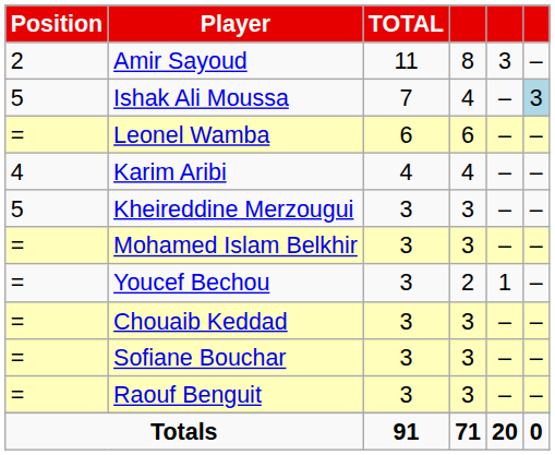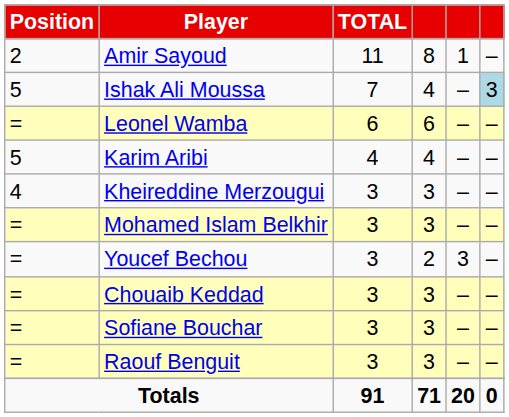 <table border="0" class="wikitable" style="text-align:center;font-size:95%">
 <tr>
 <th scope=col style="color:#FFFFFF; background:#E60000;">Position</th>
 <th scope=col style="color:#FFFFFF; background:#E60000;">Player</th>
 <th scope=col style="color:#FFFFFF; background:#E60000;">TOTAL</th>
 <th scope=col style="color:#FFFFFF; background:#E60000;" width=10><a href='#'></a></th>
 <th scope=col style="color:#FFFFFF; background:#E60000;" width=10><a href='#'></a></th>
 <th scope=col style="color:#FFFFFF; background:#E60000;" width=10><a href='#'></a></th>
 </tr>
 <tr>
 <td align=left>2</td>
 <td align=left> <a href='#'>Amir Sayoud</a></td>
 <td align=center>11</td>
 <td>8</td>
-<td>3</td>
+<td>1</td>
 <td>–</td>
 </tr>
 <tr>
 <td align=left>5</td>
 <td align=left> <a href='#'>Ishak Ali Moussa</a></td>
 <td align=center>7</td>
 <td>4</td>
 <td>–</td>
 <td style="background: lightblue;">3</td>
 </tr>
 <tr style="background:#ffb">
 <td align=left>=</td>
 <td align=left> <a href='#'>Leonel Wamba</a></td>
 <td align=center>6</td>
 <td>6</td>
 <td>–</td>
 <td>–</td>
 </tr>
 <tr>
-<td align=left>4</td>
+<td align=left>5</td>
 <td align=left> <a href='#'>Karim Aribi</a></td>
 <td align=center>4</td>
 <td>4</td>
 <td>–</td>
 <td>–</td>
 </tr>
 <tr>
-<td align=left>5</td>
+<td align=left>4</td>
 <td align=left> <a href='#'>Kheireddine Merzougui</a></td>
 <td align=center>3</td>
 <td>3</td>
 <td>–</td>
 <td>–</td>
 </tr>
 <tr style="background:#ffb">
 <td align=left>=</td>
 <td align=left> <a href='#'>Mohamed Islam Belkhir</a></td>
 <td align=center>3</td>
 <td>3</td>
 <td>–</td>
 <td>–</td>
 </tr>
 <tr>
 <td align=left>=</td>
 <td align=left> <a href='#'>Youcef Bechou</a></td>
 <td align=center>3</td>
 <td>2</td>
-<td>1</td>
+<td>3</td>
 <td>–</td>
 </tr>
 <tr style="background:#ffb">
 <td align=left>=</td>
 <td align=left> <a href='#'>Chouaib Keddad</a></td>
 <td align=center>3</td>
 <td>3</td>
 <td>–</td>
 <td>–</td>
 </tr>
 <tr style="background:#ffb">
 <td align=left>=</td>
 <td align=left> <a href='#'>Sofiane Bouchar</a></td>
 <td align=center>3</td>
 <td>3</td>
 <td>–</td>
 <td>–</td>
 </tr>
 <tr style="background:#ffb">
 <td align=left>=</td>
 <td align=left> <a href='#'>Raouf Benguit</a></td>
 <td align=center>3</td>
 <td>3</td>
 <td>–</td>
 <td>–</td>
 </tr>
 <tr>
 </tr>
 <tr class="sortbottom">
 <td colspan="2"><strong>Totals</strong></td>
 <td align=center><strong>91</strong></td>
 <td><strong>71</strong></td>
 <td><strong>20</strong></td>
 <td><strong>0</strong></td>
 </tr>
 </table>
